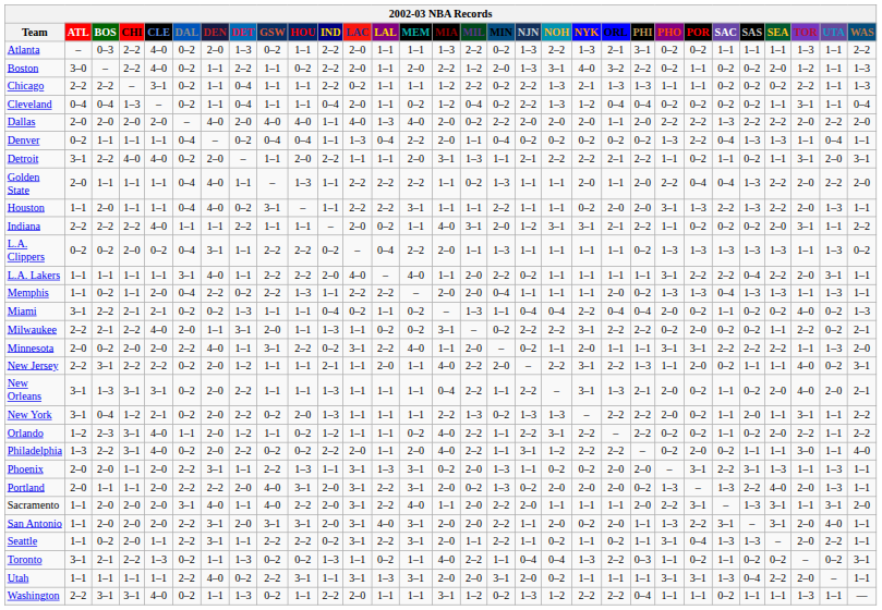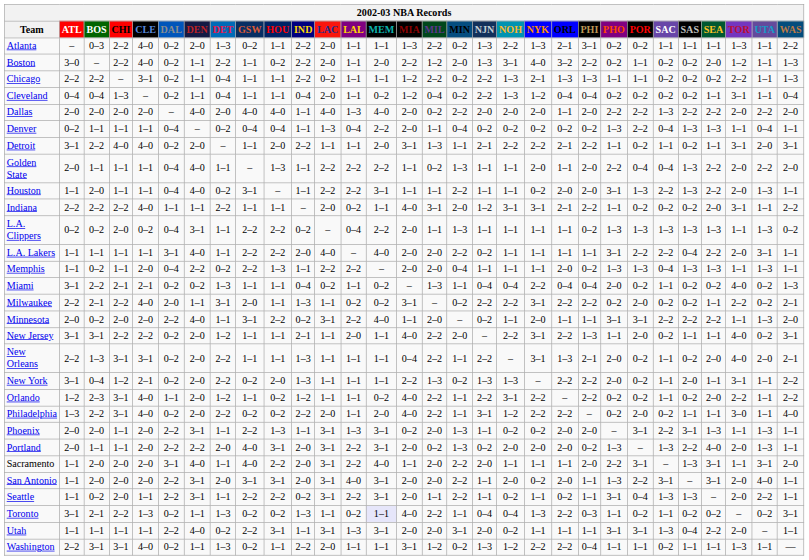 <table class="wikitable" style="font-size:90%; text-align:center;">
 <tr>
 <th colspan=30>2002-03 NBA Records</th>
 </tr>
 <tr>
 <th width=100>Team</th>
 <th style="background:#FF0000;color:#FFFFFF;width=35">ATL</th>
 <th style="background:#006400;color:#FFFFFF;width=35">BOS</th>
 <th style="background:#FF0000;color:#000000;width=35">CHI</th>
 <th style="background:#000000;color:#5787DC;width=35">CLE</th>
 <th style="background:#0055BA;color:#898D8F;width=35">DAL</th>
 <th style="background:#141A44;color:#BC2224;width=35">DEN</th>
 <th style="background:#006BB7;color:#ED164B;width=35">DET</th>
 <th style="background:#072E63;color:#DC5A34;width=35">GSW</th>
 <th style="background:#002366;color:#FF0000;width=35">HOU</th>
 <th style="background:#000080;color:#FFD700;width=35">IND</th>
 <th style="background:#F9160D;color:#1A2E8B;width=35">LAC</th>
 <th style="background:#800080;color:#FFD700;width=35">LAL</th>
 <th style="background:#000000;color:#0CB2AC;width=35">MEM</th>
 <th style="background:#000000;color:#8B0000;width=35">MIA</th>
 <th style="background:#00471B;color:#5C378A;width=35">MIL</th>
 <th style="background:#044D80;color:#000000;width=35">MIN</th>
 <th style="background:#12305B;color:#C4CED4;width=35">NJN</th>
 <th style="background:#0093B1;color:#FDB827;width=35">NOH</th>
 <th style="background:#0000FF;color:#FF8C00;width=35">NYK</th>
 <th style="background:#0000FF;color:#000000;width=35">ORL</th>
 <th style="background:#000000;color:#BB9754;width=35">PHI</th>
 <th style="background:#800080;color:#FF4500;width=35">PHO</th>
 <th style="background:#000000;color:#FF0000;width=35">POR</th>
 <th style="background:#6846A8;color:#FFFFFF;width=35">SAC</th>
 <th style="background:#000000;color:#C0C0C0;width=35">SAS</th>
 <th style="background:#005831;color:#FFC322;width=35">SEA</th>
 <th style="background:#7436BF;color:#BE0F34;width=35">TOR</th>
 <th style="background:#644A9C;color:#149BC7;width=35">UTA</th>
 <th style="background:#044D7D;color:#BC7A44;width=35">WAS</th>
 </tr>
 <tr>
 <td style="text-align:left;"><a href='#'>Atlanta</a></td>
 <td>–</td>
 <td>0–3</td>
 <td>2–2</td>
 <td>4–0</td>
 <td>0–2</td>
 <td>2–0</td>
 <td>1–3</td>
 <td>0–2</td>
 <td>1–1</td>
 <td>2–2</td>
 <td>2–0</td>
 <td>1–1</td>
 <td>1–1</td>
 <td>1–3</td>
 <td>2–2</td>
 <td>0–2</td>
 <td>1–3</td>
 <td>2–2</td>
 <td>1–3</td>
 <td>2–1</td>
 <td>3–1</td>
 <td>0–2</td>
 <td>0–2</td>
 <td>1–1</td>
 <td>1–1</td>
 <td>1–1</td>
 <td>1–3</td>
 <td>1–1</td>
 <td>2–2</td>
 </tr>
 <tr>
 <td style="text-align:left;"><a href='#'>Boston</a></td>
 <td>3–0</td>
 <td>–</td>
 <td>2–2</td>
 <td>4–0</td>
 <td>0–2</td>
 <td>1–1</td>
 <td>2–2</td>
 <td>1–1</td>
 <td>0–2</td>
 <td>2–2</td>
 <td>2–0</td>
 <td>1–1</td>
 <td>2–0</td>
 <td>2–2</td>
 <td>1–2</td>
 <td>2–0</td>
 <td>1–3</td>
 <td>3–1</td>
 <td>4–0</td>
 <td>3–2</td>
 <td>2–2</td>
 <td>0–2</td>
 <td>1–1</td>
 <td>0–2</td>
 <td>0–2</td>
 <td>2–0</td>
 <td>1–2</td>
 <td>1–1</td>
 <td>1–3</td>
 </tr>
 <tr>
 <td style="text-align:left;"><a href='#'>Chicago</a></td>
 <td>2–2</td>
 <td>2–2</td>
 <td>–</td>
 <td>3–1</td>
 <td>0–2</td>
 <td>1–1</td>
 <td>0–4</td>
 <td>1–1</td>
 <td>1–1</td>
 <td>2–2</td>
 <td>0–2</td>
 <td>1–1</td>
 <td>1–1</td>
 <td>1–2</td>
 <td>2–2</td>
 <td>0–2</td>
 <td>2–2</td>
 <td>1–3</td>
 <td>2–1</td>
 <td>1–3</td>
 <td>1–3</td>
 <td>1–1</td>
 <td>1–1</td>
 <td>0–2</td>
 <td>0–2</td>
 <td>0–2</td>
 <td>2–2</td>
 <td>1–1</td>
 <td>1–3</td>
 </tr>
 <tr>
 <td style="text-align:left;"><a href='#'>Cleveland</a></td>
 <td>0–4</td>
 <td>0–4</td>
 <td>1–3</td>
 <td>–</td>
 <td>0–2</td>
 <td>1–1</td>
 <td>0–4</td>
 <td>1–1</td>
 <td>1–1</td>
 <td>0–4</td>
 <td>2–0</td>
 <td>1–1</td>
 <td>0–2</td>
 <td>1–2</td>
 <td>0–4</td>
 <td>0–2</td>
 <td>2–2</td>
 <td>1–3</td>
 <td>1–2</td>
 <td>0–4</td>
 <td>0–4</td>
 <td>0–2</td>
 <td>0–2</td>
 <td>0–2</td>
 <td>0–2</td>
 <td>1–1</td>
 <td>3–1</td>
 <td>1–1</td>
 <td>0–4</td>
 </tr>
 <tr>
 <td style="text-align:left;"><a href='#'>Dallas</a></td>
 <td>2–0</td>
 <td>2–0</td>
 <td>2–0</td>
 <td>2–0</td>
 <td>–</td>
 <td>4–0</td>
 <td>2–0</td>
 <td>4–0</td>
 <td>4–0</td>
 <td>1–1</td>
 <td>4–0</td>
 <td>1–3</td>
 <td>4–0</td>
 <td>2–0</td>
 <td>0–2</td>
 <td>2–2</td>
 <td>2–0</td>
 <td>2–0</td>
 <td>2–0</td>
 <td>1–1</td>
 <td>2–0</td>
 <td>2–2</td>
 <td>2–2</td>
 <td>1–3</td>
 <td>2–2</td>
 <td>2–2</td>
 <td>2–0</td>
 <td>2–2</td>
 <td>2–0</td>
 </tr>
 <tr>
 <td style="text-align:left;"><a href='#'>Denver</a></td>
 <td>0–2</td>
 <td>1–1</td>
 <td>1–1</td>
 <td>1–1</td>
 <td>0–4</td>
 <td>–</td>
 <td>0–2</td>
 <td>0–4</td>
 <td>0–4</td>
 <td>1–1</td>
 <td>1–3</td>
 <td>0–4</td>
 <td>2–2</td>
 <td>2–0</td>
 <td>1–1</td>
 <td>0–4</td>
 <td>0–2</td>
 <td>0–2</td>
 <td>0–2</td>
 <td>0–2</td>
 <td>0–2</td>
 <td>1–3</td>
 <td>2–2</td>
 <td>0–4</td>
 <td>1–3</td>
 <td>1–3</td>
 <td>1–1</td>
 <td>0–4</td>
 <td>1–1</td>
 </tr>
 <tr>
 <td style="text-align:left;"><a href='#'>Detroit</a></td>
 <td>3–1</td>
 <td>2–2</td>
 <td>4–0</td>
 <td>4–0</td>
 <td>0–2</td>
 <td>2–0</td>
 <td>–</td>
 <td>1–1</td>
 <td>2–0</td>
 <td>2–2</td>
 <td>1–1</td>
 <td>1–1</td>
 <td>2–0</td>
 <td>3–1</td>
 <td>1–3</td>
 <td>1–1</td>
 <td>2–1</td>
 <td>2–2</td>
 <td>2–2</td>
 <td>2–1</td>
 <td>2–2</td>
 <td>1–1</td>
 <td>0–2</td>
 <td>1–1</td>
 <td>0–2</td>
 <td>1–1</td>
 <td>3–1</td>
 <td>2–0</td>
 <td>3–1</td>
 </tr>
 <tr>
 <td style="text-align:left;"><a href='#'>Golden State</a></td>
 <td>2–0</td>
 <td>1–1</td>
 <td>1–1</td>
 <td>1–1</td>
 <td>0–4</td>
 <td>4–0</td>
 <td>1–1</td>
 <td>–</td>
 <td>1–3</td>
 <td>1–1</td>
 <td>2–2</td>
 <td>2–2</td>
 <td>2–2</td>
 <td>1–1</td>
 <td>0–2</td>
 <td>1–3</td>
 <td>1–1</td>
 <td>1–1</td>
 <td>2–0</td>
 <td>1–1</td>
 <td>2–0</td>
 <td>2–2</td>
 <td>0–4</td>
 <td>0–4</td>
 <td>1–3</td>
 <td>2–2</td>
 <td>2–0</td>
 <td>2–2</td>
 <td>2–0</td>
 </tr>
 <tr>
 <td style="text-align:left;"><a href='#'>Houston</a></td>
 <td>1–1</td>
 <td>2–0</td>
 <td>1–1</td>
 <td>1–1</td>
 <td>0–4</td>
 <td>4–0</td>
 <td>0–2</td>
 <td>3–1</td>
 <td>–</td>
 <td>1–1</td>
 <td>2–2</td>
 <td>2–2</td>
 <td>3–1</td>
 <td>1–1</td>
 <td>1–1</td>
 <td>2–2</td>
 <td>1–1</td>
 <td>1–1</td>
 <td>0–2</td>
 <td>2–0</td>
 <td>2–0</td>
 <td>3–1</td>
 <td>1–3</td>
 <td>2–2</td>
 <td>1–3</td>
 <td>2–2</td>
 <td>2–0</td>
 <td>1–3</td>
 <td>1–1</td>
 </tr>
 <tr>
 <td style="text-align:left;"><a href='#'>Indiana</a></td>
 <td>2–2</td>
 <td>2–2</td>
 <td>2–2</td>
 <td>4–0</td>
 <td>1–1</td>
 <td>1–1</td>
 <td>2–2</td>
 <td>1–1</td>
 <td>1–1</td>
 <td>–</td>
 <td>2–0</td>
 <td>0–2</td>
 <td>1–1</td>
 <td>4–0</td>
 <td>3–1</td>
 <td>2–0</td>
 <td>1–2</td>
 <td>3–1</td>
 <td>3–1</td>
 <td>2–1</td>
 <td>2–2</td>
 <td>1–1</td>
 <td>0–2</td>
 <td>0–2</td>
 <td>0–2</td>
 <td>2–0</td>
 <td>3–1</td>
 <td>1–1</td>
 <td>2–2</td>
 </tr>
 <tr>
 <td style="text-align:left;"><a href='#'>L.A. Clippers</a></td>
 <td>0–2</td>
 <td>0–2</td>
 <td>2–0</td>
 <td>0–2</td>
 <td>0–4</td>
 <td>3–1</td>
 <td>1–1</td>
 <td>2–2</td>
 <td>2–2</td>
 <td>0–2</td>
 <td>–</td>
 <td>0–4</td>
 <td>2–2</td>
 <td>2–0</td>
 <td>1–1</td>
 <td>1–3</td>
 <td>1–1</td>
 <td>1–1</td>
 <td>1–1</td>
 <td>1–1</td>
 <td>0–2</td>
 <td>1–3</td>
 <td>1–3</td>
 <td>1–3</td>
 <td>1–3</td>
 <td>1–3</td>
 <td>1–1</td>
 <td>1–3</td>
 <td>0–2</td>
 </tr>
 <tr>
 <td style="text-align:left;"><a href='#'>L.A. Lakers</a></td>
 <td>1–1</td>
 <td>1–1</td>
 <td>1–1</td>
 <td>1–1</td>
 <td>3–1</td>
 <td>4–0</td>
 <td>1–1</td>
 <td>2–2</td>
 <td>2–2</td>
 <td>2–0</td>
 <td>4–0</td>
 <td>–</td>
 <td>4–0</td>
-<td>1–1</td>
+<td>2–0</td>
 <td>2–0</td>
 <td>2–2</td>
 <td>0–2</td>
 <td>1–1</td>
 <td>1–1</td>
 <td>1–1</td>
 <td>1–1</td>
 <td>3–1</td>
 <td>2–2</td>
 <td>2–2</td>
 <td>0–4</td>
 <td>2–2</td>
 <td>2–0</td>
 <td>3–1</td>
 <td>1–1</td>
 </tr>
 <tr>
 <td style="text-align:left;"><a href='#'>Memphis</a></td>
 <td>1–1</td>
 <td>0–2</td>
 <td>1–1</td>
 <td>2–0</td>
 <td>0–4</td>
 <td>2–2</td>
 <td>0–2</td>
 <td>2–2</td>
 <td>1–3</td>
 <td>1–1</td>
 <td>2–2</td>
 <td>2–2</td>
 <td>–</td>
 <td>2–0</td>
 <td>2–0</td>
 <td>0–4</td>
 <td>1–1</td>
 <td>1–1</td>
 <td>1–1</td>
 <td>2–0</td>
 <td>0–2</td>
 <td>1–3</td>
 <td>1–3</td>
 <td>0–4</td>
 <td>1–3</td>
 <td>1–3</td>
 <td>1–1</td>
 <td>1–3</td>
 <td>1–1</td>
 </tr>
 <tr>
 <td style="text-align:left;"><a href='#'>Miami</a></td>
 <td>3–1</td>
 <td>2–2</td>
 <td>2–1</td>
 <td>2–1</td>
 <td>0–2</td>
 <td>0–2</td>
 <td>1–3</td>
 <td>1–1</td>
 <td>1–1</td>
 <td>0–4</td>
 <td>0–2</td>
 <td>1–1</td>
 <td>0–2</td>
 <td>–</td>
 <td>1–3</td>
 <td>1–1</td>
 <td>0–4</td>
 <td>0–4</td>
 <td>2–2</td>
 <td>0–4</td>
 <td>0–4</td>
 <td>2–0</td>
 <td>0–2</td>
 <td>1–1</td>
 <td>0–2</td>
 <td>0–2</td>
 <td>4–0</td>
 <td>0–2</td>
 <td>1–3</td>
 </tr>
 <tr>
 <td style="text-align:left;"><a href='#'>Milwaukee</a></td>
 <td>2–2</td>
 <td>2–1</td>
 <td>2–2</td>
 <td>4–0</td>
 <td>2–0</td>
 <td>1–1</td>
 <td>3–1</td>
 <td>2–0</td>
 <td>1–1</td>
 <td>1–3</td>
 <td>1–1</td>
 <td>0–2</td>
 <td>0–2</td>
 <td>3–1</td>
 <td>–</td>
 <td>0–2</td>
 <td>2–2</td>
 <td>2–2</td>
 <td>3–1</td>
 <td>2–2</td>
 <td>2–2</td>
 <td>0–2</td>
 <td>2–0</td>
 <td>0–2</td>
 <td>0–2</td>
 <td>1–1</td>
 <td>2–2</td>
 <td>0–2</td>
 <td>2–1</td>
 </tr>
 <tr>
 <td style="text-align:left;"><a href='#'>Minnesota</a></td>
 <td>2–0</td>
 <td>0–2</td>
 <td>2–0</td>
 <td>2–0</td>
 <td>2–2</td>
 <td>4–0</td>
 <td>1–1</td>
 <td>3–1</td>
 <td>2–2</td>
 <td>0–2</td>
 <td>3–1</td>
 <td>2–2</td>
 <td>4–0</td>
 <td>1–1</td>
 <td>2–0</td>
 <td>–</td>
 <td>0–2</td>
 <td>1–1</td>
 <td>2–0</td>
 <td>1–1</td>
 <td>1–1</td>
 <td>3–1</td>
 <td>3–1</td>
 <td>2–2</td>
 <td>2–2</td>
 <td>2–2</td>
 <td>1–1</td>
 <td>1–3</td>
 <td>2–0</td>
 </tr>
 <tr>
 <td style="text-align:left;"><a href='#'>New Jersey</a></td>
-<td>2–2</td>
+<td>3–1</td>
 <td>3–1</td>
 <td>2–2</td>
 <td>2–2</td>
 <td>0–2</td>
 <td>2–0</td>
 <td>1–2</td>
 <td>1–1</td>
 <td>1–1</td>
 <td>2–1</td>
 <td>1–1</td>
 <td>2–0</td>
 <td>1–1</td>
 <td>4–0</td>
 <td>2–2</td>
 <td>2–0</td>
 <td>–</td>
 <td>2–2</td>
 <td>3–1</td>
 <td>2–2</td>
 <td>1–3</td>
 <td>1–1</td>
 <td>2–0</td>
 <td>0–2</td>
 <td>1–1</td>
 <td>1–1</td>
 <td>4–0</td>
 <td>0–2</td>
 <td>3–1</td>
 </tr>
 <tr>
 <td style="text-align:left;"><a href='#'>New Orleans</a></td>
-<td>3–1</td>
+<td>2–2</td>
 <td>1–3</td>
 <td>3–1</td>
 <td>3–1</td>
 <td>0–2</td>
 <td>2–0</td>
 <td>2–2</td>
 <td>1–1</td>
 <td>1–1</td>
 <td>1–3</td>
 <td>1–1</td>
 <td>1–1</td>
 <td>1–1</td>
 <td>0–4</td>
 <td>2–2</td>
 <td>1–1</td>
 <td>2–2</td>
 <td>–</td>
 <td>3–1</td>
 <td>1–3</td>
 <td>2–1</td>
 <td>2–0</td>
 <td>0–2</td>
 <td>1–1</td>
 <td>0–2</td>
 <td>2–0</td>
 <td>4–0</td>
 <td>2–0</td>
 <td>2–1</td>
 </tr>
 <tr>
 <td style="text-align:left;"><a href='#'>New York</a></td>
 <td>3–1</td>
 <td>0–4</td>
 <td>1–2</td>
 <td>2–1</td>
 <td>0–2</td>
 <td>2–0</td>
 <td>2–2</td>
 <td>0–2</td>
 <td>2–0</td>
 <td>1–3</td>
 <td>1–1</td>
 <td>1–1</td>
 <td>1–1</td>
 <td>2–2</td>
 <td>1–3</td>
 <td>0–2</td>
 <td>1–3</td>
 <td>1–3</td>
 <td>–</td>
 <td>2–2</td>
 <td>2–2</td>
 <td>2–0</td>
 <td>0–2</td>
 <td>1–1</td>
 <td>2–0</td>
 <td>1–1</td>
 <td>3–1</td>
 <td>1–1</td>
 <td>2–2</td>
 </tr>
 <tr>
 <td style="text-align:left;"><a href='#'>Orlando</a></td>
 <td>1–2</td>
 <td>2–3</td>
 <td>3–1</td>
 <td>4–0</td>
 <td>1–1</td>
 <td>2–0</td>
 <td>1–2</td>
 <td>1–1</td>
 <td>0–2</td>
 <td>1–2</td>
 <td>1–1</td>
 <td>1–1</td>
 <td>0–2</td>
 <td>4–0</td>
 <td>2–2</td>
 <td>1–1</td>
 <td>2–2</td>
 <td>3–1</td>
 <td>2–2</td>
 <td>–</td>
 <td>2–2</td>
 <td>0–2</td>
 <td>0–2</td>
 <td>1–1</td>
 <td>0–2</td>
 <td>2–0</td>
 <td>2–2</td>
 <td>1–1</td>
 <td>2–2</td>
 </tr>
 <tr>
 <td style="text-align:left;"><a href='#'>Philadelphia</a></td>
 <td>1–3</td>
 <td>2–2</td>
 <td>3–1</td>
 <td>4–0</td>
 <td>0–2</td>
 <td>2–0</td>
 <td>2–2</td>
 <td>0–2</td>
 <td>0–2</td>
 <td>2–2</td>
 <td>2–0</td>
 <td>1–1</td>
 <td>2–0</td>
 <td>4–0</td>
 <td>2–2</td>
 <td>1–1</td>
 <td>3–1</td>
 <td>1–2</td>
 <td>2–2</td>
 <td>2–2</td>
 <td>–</td>
 <td>0–2</td>
 <td>2–0</td>
 <td>0–2</td>
 <td>1–1</td>
 <td>1–1</td>
 <td>3–0</td>
 <td>1–1</td>
 <td>4–0</td>
 </tr>
 <tr>
 <td style="text-align:left;"><a href='#'>Phoenix</a></td>
 <td>2–0</td>
 <td>2–0</td>
 <td>1–1</td>
 <td>2–0</td>
 <td>2–2</td>
 <td>3–1</td>
 <td>1–1</td>
 <td>2–2</td>
 <td>1–3</td>
 <td>1–1</td>
 <td>3–1</td>
 <td>1–3</td>
 <td>3–1</td>
 <td>0–2</td>
 <td>2–0</td>
 <td>1–3</td>
 <td>1–1</td>
 <td>0–2</td>
 <td>0–2</td>
 <td>2–0</td>
 <td>2–0</td>
 <td>–</td>
 <td>3–1</td>
 <td>2–2</td>
 <td>3–1</td>
 <td>1–3</td>
 <td>1–1</td>
 <td>1–3</td>
 <td>1–1</td>
 </tr>
 <tr>
 <td style="text-align:left;"><a href='#'>Portland</a></td>
 <td>2–0</td>
 <td>1–1</td>
 <td>1–1</td>
 <td>2–0</td>
 <td>2–2</td>
 <td>2–2</td>
 <td>2–0</td>
 <td>4–0</td>
 <td>3–1</td>
 <td>2–0</td>
 <td>3–1</td>
 <td>2–2</td>
 <td>3–1</td>
 <td>2–0</td>
 <td>0–2</td>
 <td>1–3</td>
 <td>0–2</td>
 <td>2–0</td>
 <td>2–0</td>
 <td>2–0</td>
 <td>0–2</td>
 <td>1–3</td>
 <td>–</td>
 <td>1–3</td>
 <td>2–2</td>
 <td>4–0</td>
 <td>2–0</td>
 <td>1–3</td>
 <td>1–1</td>
 </tr>
 <tr>
 <td style="text-align:left;">Sacramento</td>
 <td>1–1</td>
 <td>2–0</td>
 <td>2–0</td>
 <td>2–0</td>
 <td>3–1</td>
 <td>4–0</td>
 <td>1–1</td>
 <td>4–0</td>
 <td>2–2</td>
 <td>2–0</td>
 <td>3–1</td>
 <td>2–2</td>
 <td>4–0</td>
 <td>1–1</td>
 <td>2–0</td>
 <td>2–2</td>
 <td>2–0</td>
 <td>1–1</td>
 <td>1–1</td>
 <td>1–1</td>
 <td>2–0</td>
 <td>2–2</td>
 <td>3–1</td>
 <td>–</td>
 <td>1–3</td>
 <td>3–1</td>
 <td>1–1</td>
 <td>3–1</td>
 <td>2–0</td>
 </tr>
 <tr>
 <td style="text-align:left;"><a href='#'>San Antonio</a></td>
 <td>1–1</td>
 <td>2–0</td>
 <td>2–0</td>
 <td>2–0</td>
 <td>2–2</td>
 <td>3–1</td>
 <td>2–0</td>
 <td>3–1</td>
 <td>3–1</td>
 <td>2–0</td>
 <td>3–1</td>
 <td>4–0</td>
 <td>3–1</td>
 <td>2–0</td>
 <td>2–0</td>
 <td>2–2</td>
 <td>1–1</td>
 <td>2–0</td>
 <td>0–2</td>
 <td>2–0</td>
 <td>1–1</td>
 <td>1–3</td>
 <td>2–2</td>
 <td>3–1</td>
 <td>–</td>
 <td>3–1</td>
 <td>2–0</td>
 <td>4–0</td>
 <td>1–1</td>
 </tr>
 <tr>
 <td style="text-align:left;"><a href='#'>Seattle</a></td>
 <td>1–1</td>
 <td>0–2</td>
 <td>2–0</td>
 <td>1–1</td>
 <td>2–2</td>
 <td>3–1</td>
 <td>1–1</td>
 <td>2–2</td>
 <td>2–2</td>
 <td>0–2</td>
 <td>3–1</td>
 <td>2–2</td>
 <td>3–1</td>
 <td>2–0</td>
 <td>1–1</td>
 <td>2–2</td>
 <td>1–1</td>
 <td>0–2</td>
 <td>1–1</td>
 <td>0–2</td>
 <td>1–1</td>
 <td>3–1</td>
 <td>0–4</td>
 <td>1–3</td>
 <td>1–3</td>
 <td>–</td>
 <td>2–0</td>
 <td>2–2</td>
 <td>1–1</td>
 </tr>
 <tr>
 <td style="text-align:left;"><a href='#'>Toronto</a></td>
 <td>3–1</td>
 <td>2–1</td>
 <td>2–2</td>
 <td>1–3</td>
 <td>0–2</td>
 <td>1–1</td>
 <td>1–3</td>
 <td>0–2</td>
 <td>0–2</td>
 <td>1–3</td>
 <td>1–1</td>
 <td>0–2</td>
-<td>1–1</td>
+<td style="background: lavender;">1–1</td>
 <td>4–0</td>
 <td>2–2</td>
 <td>1–1</td>
 <td>0–4</td>
 <td>0–4</td>
 <td>1–3</td>
 <td>2–2</td>
 <td>0–3</td>
 <td>1–1</td>
 <td>0–2</td>
 <td>1–1</td>
 <td>0–2</td>
 <td>0–2</td>
 <td>–</td>
 <td>0–2</td>
 <td>3–1</td>
 </tr>
 <tr>
 <td style="text-align:left;"><a href='#'>Utah</a></td>
 <td>1–1</td>
 <td>1–1</td>
 <td>1–1</td>
 <td>1–1</td>
 <td>2–2</td>
 <td>4–0</td>
 <td>0–2</td>
 <td>2–2</td>
 <td>3–1</td>
 <td>1–1</td>
 <td>3–1</td>
 <td>1–3</td>
 <td>3–1</td>
 <td>2–0</td>
 <td>2–0</td>
 <td>3–1</td>
 <td>2–0</td>
 <td>0–2</td>
 <td>1–1</td>
 <td>1–1</td>
 <td>1–1</td>
 <td>3–1</td>
 <td>3–1</td>
 <td>1–3</td>
 <td>0–4</td>
 <td>2–2</td>
 <td>2–0</td>
 <td>–</td>
 <td>1–1</td>
 </tr>
 <tr>
 <td style="text-align:left;"><a href='#'>Washington</a></td>
 <td>2–2</td>
 <td>3–1</td>
 <td>3–1</td>
 <td>4–0</td>
 <td>0–2</td>
 <td>1–1</td>
 <td>1–3</td>
 <td>0–2</td>
 <td>1–1</td>
 <td>2–2</td>
 <td>2–0</td>
 <td>1–1</td>
 <td>1–1</td>
 <td>3–1</td>
 <td>1–2</td>
 <td>0–2</td>
 <td>1–3</td>
 <td>1–2</td>
 <td>2–2</td>
 <td>2–2</td>
 <td>0–4</td>
 <td>1–1</td>
 <td>1–1</td>
 <td>0–2</td>
 <td>1–1</td>
 <td>1–1</td>
 <td>1–3</td>
 <td>1–1</td>
 <td>—</td>
 </tr>
 </table>
